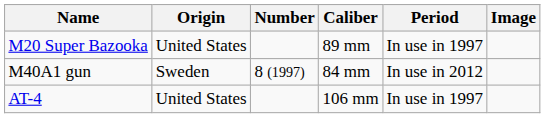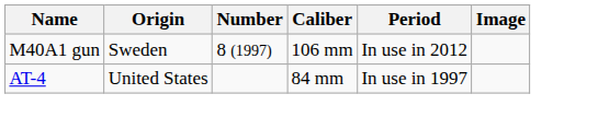 <table class="wikitable mw-collapsible mw-collapsed">
 <tr>
 <th>Name</th>
 <th>Origin</th>
 <th>Number</th>
 <th>Caliber</th>
 <th>Period</th>
 <th>Image</th>
 </tr>
 <tr>
-<td><a href='#'>M20 Super Bazooka</a></td>
-<td>United States</td>
-<td></td>
-<td>89 mm</td>
-<td>In use in 1997</td>
-<td></td>
-</tr>
-<tr>
 <td>M40A1 gun</td>
 <td>Sweden</td>
 <td>8 <small>(1997)</small></td>
-<td>84 mm</td>
+<td>106 mm</td>
 <td>In use in 2012</td>
 <td></td>
 </tr>
 <tr>
 <td><a href='#'>AT-4</a></td>
 <td>United States</td>
 <td></td>
-<td>106 mm</td>
+<td>84 mm</td>
 <td>In use in 1997</td>
 <td></td>
 </tr>
 </table>
